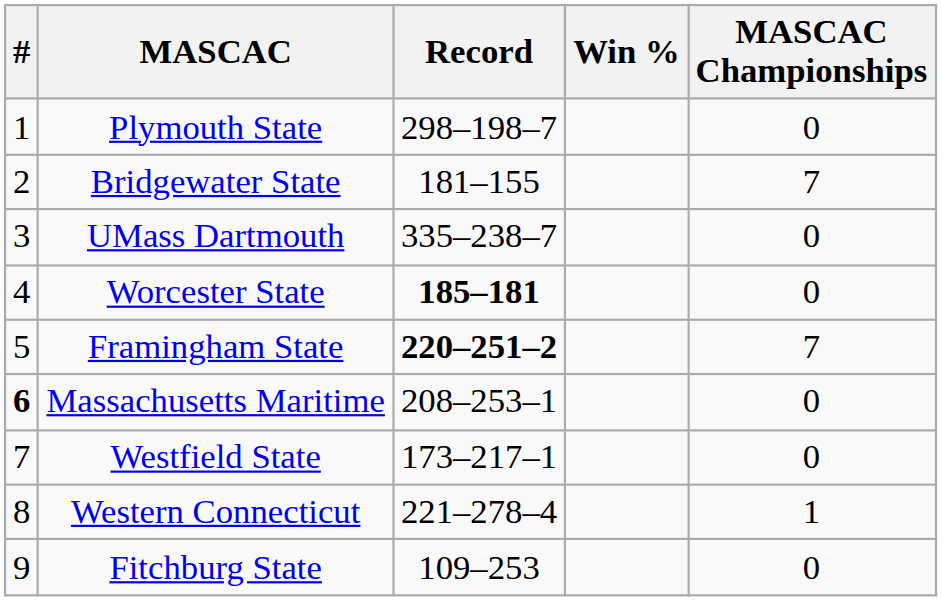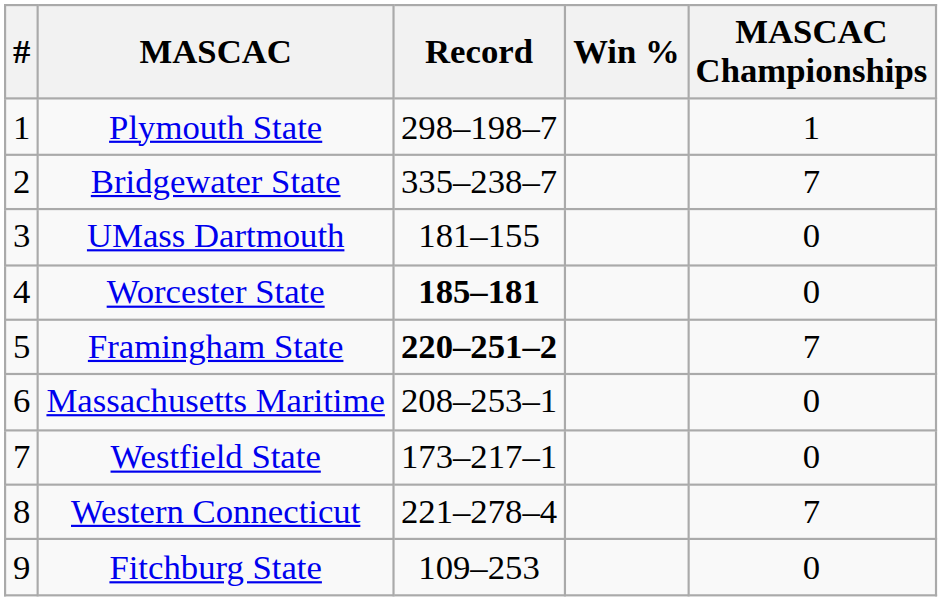 <table class="wikitable sortable" style="text-align:center">
 <tr>
 <th>#</th>
 <th>MASCAC</th>
 <th>Record</th>
 <th>Win %</th>
 <th>MASCAC<br>Championships</th>
 </tr>
 <tr>
 <td>1</td>
 <td><a href='#'>Plymouth State</a></td>
 <td>298–198–7</td>
 <td></td>
-<td>0</td>
+<td>1</td>
 </tr>
 <tr>
 <td>2</td>
 <td><a href='#'>Bridgewater State</a></td>
-<td>181–155</td>
+<td>335–238–7</td>
 <td></td>
 <td>7</td>
 </tr>
 <tr>
 <td>3</td>
 <td><a href='#'>UMass Dartmouth</a></td>
-<td>335–238–7</td>
+<td>181–155</td>
 <td></td>
 <td>0</td>
 </tr>
 <tr>
 <td>4</td>
 <td><a href='#'>Worcester State</a></td>
 <td><strong>185–181</strong></td>
 <td></td>
 <td>0</td>
 </tr>
 <tr>
 <td>5</td>
 <td><a href='#'>Framingham State</a></td>
 <td><strong>220–251–2</strong></td>
 <td></td>
 <td>7</td>
 </tr>
 <tr>
-<td><strong>6</strong></td>
+<td>6</td>
 <td><a href='#'>Massachusetts Maritime</a></td>
 <td>208–253–1</td>
 <td></td>
 <td>0</td>
 </tr>
 <tr>
 <td>7</td>
 <td><a href='#'>Westfield State</a></td>
 <td>173–217–1</td>
 <td></td>
 <td>0</td>
 </tr>
 <tr>
 <td>8</td>
 <td><a href='#'>Western Connecticut</a></td>
 <td>221–278–4</td>
 <td></td>
-<td>1</td>
+<td>7</td>
 </tr>
 <tr>
 <td>9</td>
 <td><a href='#'>Fitchburg State</a></td>
 <td>109–253</td>
 <td></td>
 <td>0</td>
 </tr>
 </table>
